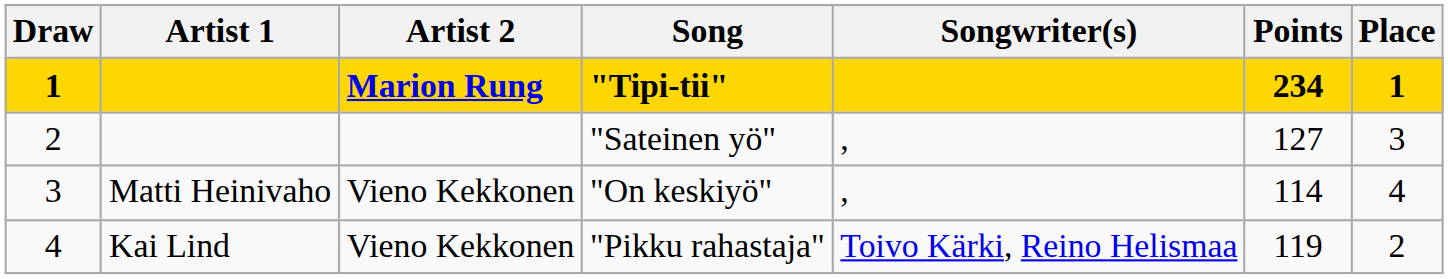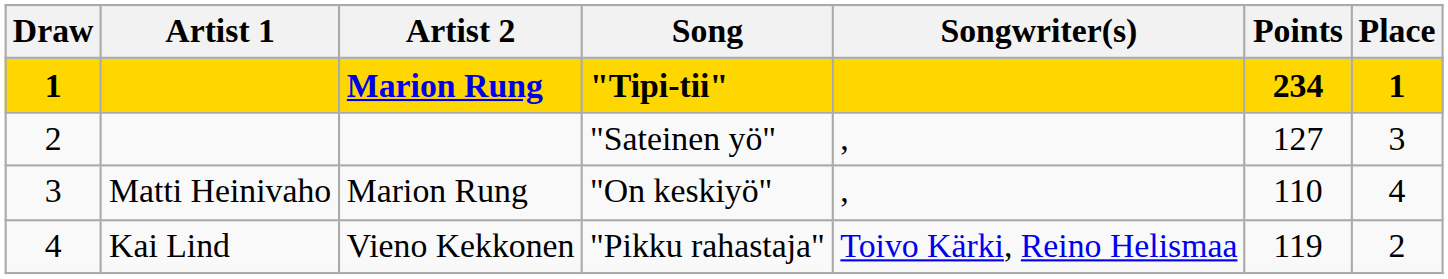 <table class="sortable wikitable" style="margin: 1em auto 1em auto">
 <tr>
 <th>Draw</th>
 <th>Artist 1</th>
 <th>Artist 2</th>
 <th>Song</th>
 <th>Songwriter(s)</th>
 <th>Points</th>
 <th>Place</th>
 </tr>
 <tr bgcolor="gold">
 <td align="center"><strong>1</strong></td>
 <td></td>
 <td><strong><a href='#'>Marion Rung</a></strong></td>
 <td><strong>"Tipi-tii"</strong></td>
 <td><strong></strong></td>
 <td align="center"><strong>234</strong></td>
 <td align="center"><strong>1</strong></td>
 </tr>
 <tr>
 <td align="center">2</td>
 <td></td>
 <td></td>
 <td>"Sateinen yö"</td>
 <td>, </td>
 <td align="center">127</td>
 <td align="center">3</td>
 </tr>
 <tr>
 <td align="center">3</td>
 <td>Matti Heinivaho</td>
-<td>Vieno Kekkonen</td>
+<td>Marion Rung</td>
 <td>"On keskiyö"</td>
 <td>, </td>
-<td align="center">114</td>
+<td align="center">110</td>
 <td align="center">4</td>
 </tr>
 <tr>
 <td align="center">4</td>
 <td>Kai Lind</td>
 <td>Vieno Kekkonen</td>
 <td>"Pikku rahastaja"</td>
 <td><a href='#'>Toivo Kärki</a>, <a href='#'>Reino Helismaa</a></td>
 <td align="center">119</td>
 <td align="center">2</td>
 </tr>
 </table>
